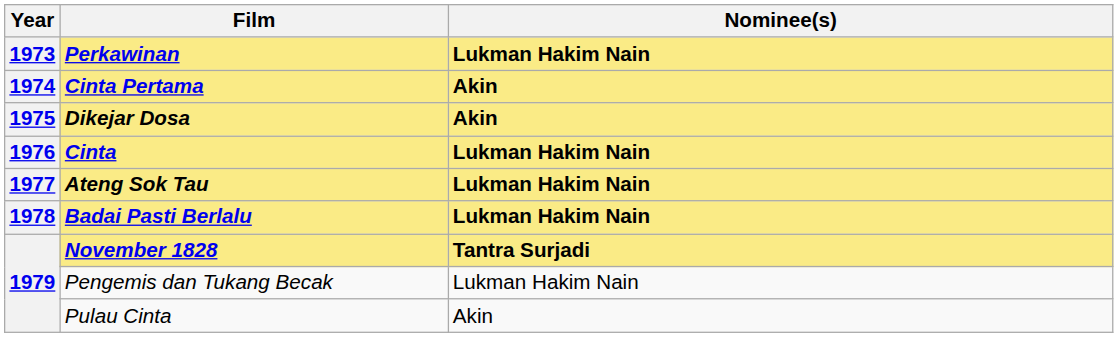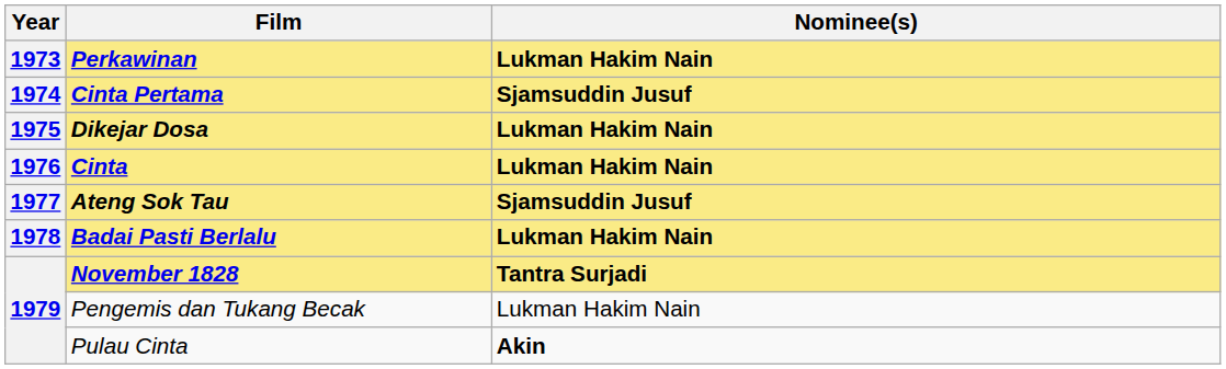 <table class="wikitable" rowspan=2 style="text-align: left;" border="2" cellpadding="4">
 <tr>
 <th scope="col" style="width:5%;">Year</th>
 <th scope="col" style="width:35%;">Film</th>
 <th scope="col" style="width:60%;">Nominee(s)</th>
 </tr>
 <tr>
 <th style="text-align:center;" rowspan=""><a href='#'>1973</a><br></th>
 <td scope="row" style="background:#FAEB86;"><strong><em><a href='#'>Perkawinan</a></em></strong></td>
 <td style="background:#FAEB86;"><strong>Lukman Hakim Nain </strong></td>
 </tr>
 <tr>
 <th style="text-align:center;" rowspan=""><a href='#'>1974</a><br></th>
 <td scope="row" style="background:#FAEB86;"><strong><em><a href='#'>Cinta Pertama</a></em></strong></td>
-<td style="background:#FAEB86;"><strong>Akin </strong></td>
+<td style="background:#FAEB86;"><strong>Sjamsuddin Jusuf </strong></td>
 </tr>
 <tr>
 <th style="text-align:center;" rowspan=""><a href='#'>1975</a><br></th>
 <td scope="row" style="background:#FAEB86;"><strong><em>Dikejar Dosa</em></strong></td>
-<td style="background:#FAEB86;"><strong>Akin </strong></td>
+<td style="background:#FAEB86;"><strong>Lukman Hakim Nain </strong></td>
 </tr>
 <tr>
 <th style="text-align:center;" rowspan=""><a href='#'>1976</a><br></th>
 <td scope="row" style="background:#FAEB86;"><strong><em><a href='#'>Cinta</a></em></strong></td>
 <td style="background:#FAEB86;"><strong>Lukman Hakim Nain </strong></td>
 </tr>
 <tr>
 <th style="text-align:center;" rowspan=""><a href='#'>1977</a><br></th>
 <td scope="row" style="background:#FAEB86;"><strong><em>Ateng Sok Tau</em></strong></td>
-<td style="background:#FAEB86;"><strong>Lukman Hakim Nain </strong></td>
+<td style="background:#FAEB86;"><strong>Sjamsuddin Jusuf </strong></td>
 </tr>
 <tr>
 <th style="text-align:center;" rowspan=""><a href='#'>1978</a><br></th>
 <td scope="row" style="background:#FAEB86;"><strong><em><a href='#'>Badai Pasti Berlalu</a></em></strong></td>
 <td style="background:#FAEB86;"><strong>Lukman Hakim Nain </strong></td>
 </tr>
 <tr>
 <th style="text-align:center;" rowspan="3"><a href='#'>1979</a><br></th>
 <td scope="row" style="background:#FAEB86;"><strong><em><a href='#'>November 1828</a></em></strong></td>
 <td style="background:#FAEB86;"><strong>Tantra Surjadi </strong></td>
 </tr>
 <tr>
 <td><em>Pengemis dan Tukang Becak</em></td>
 <td>Lukman Hakim Nain</td>
 </tr>
 <tr>
 <td><em>Pulau Cinta</em></td>
-<td>Akin</td>
+<td><strong>Akin</strong></td>
 </tr>
 </table>
